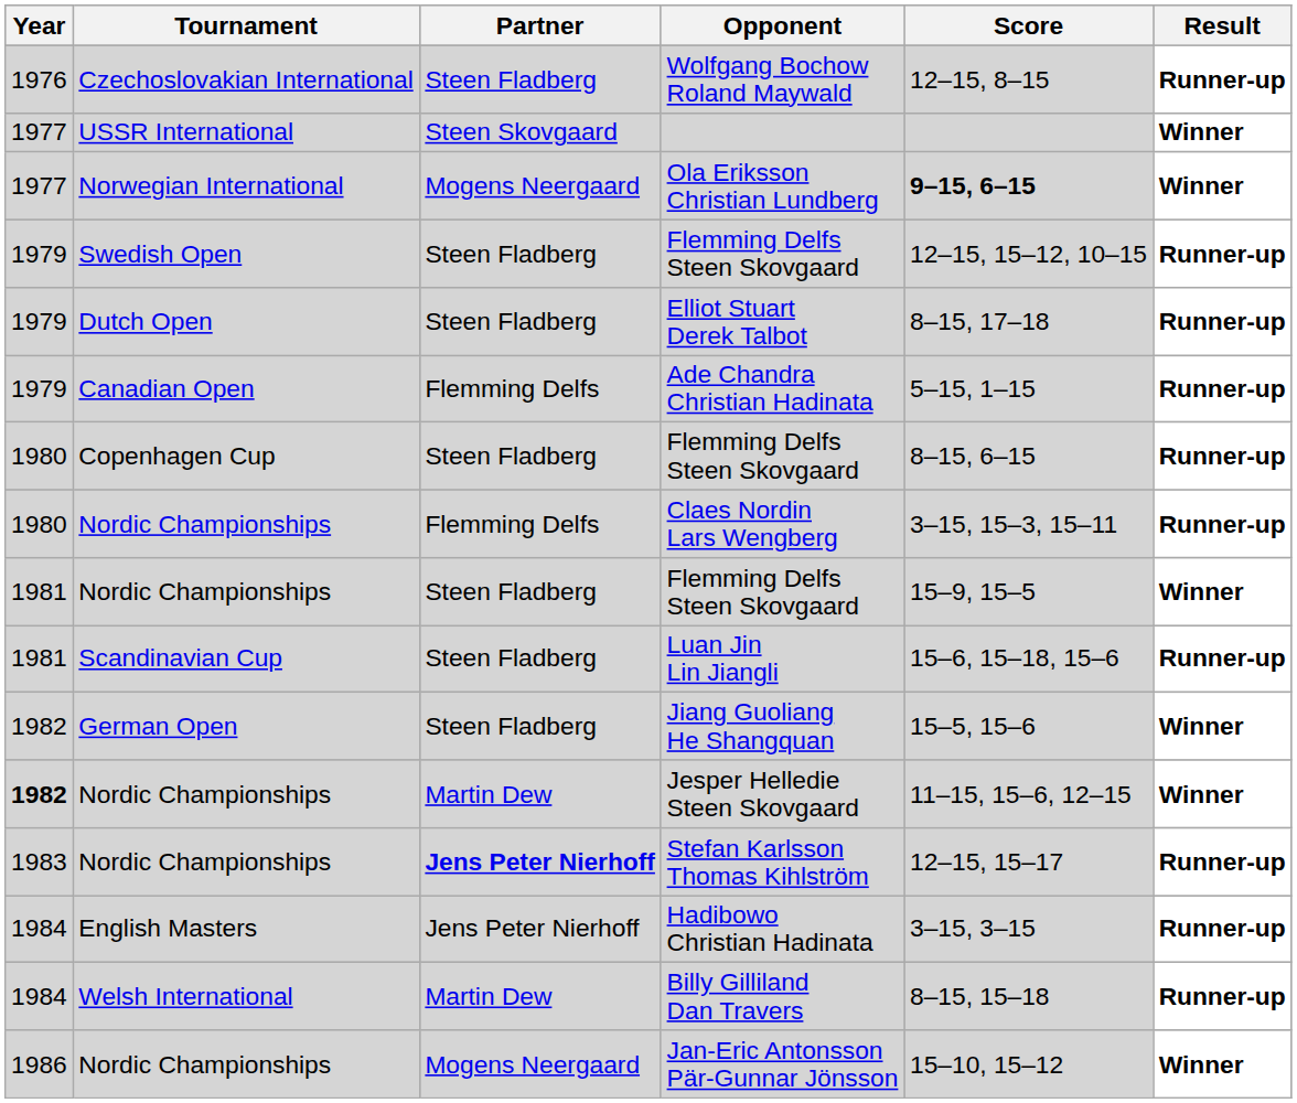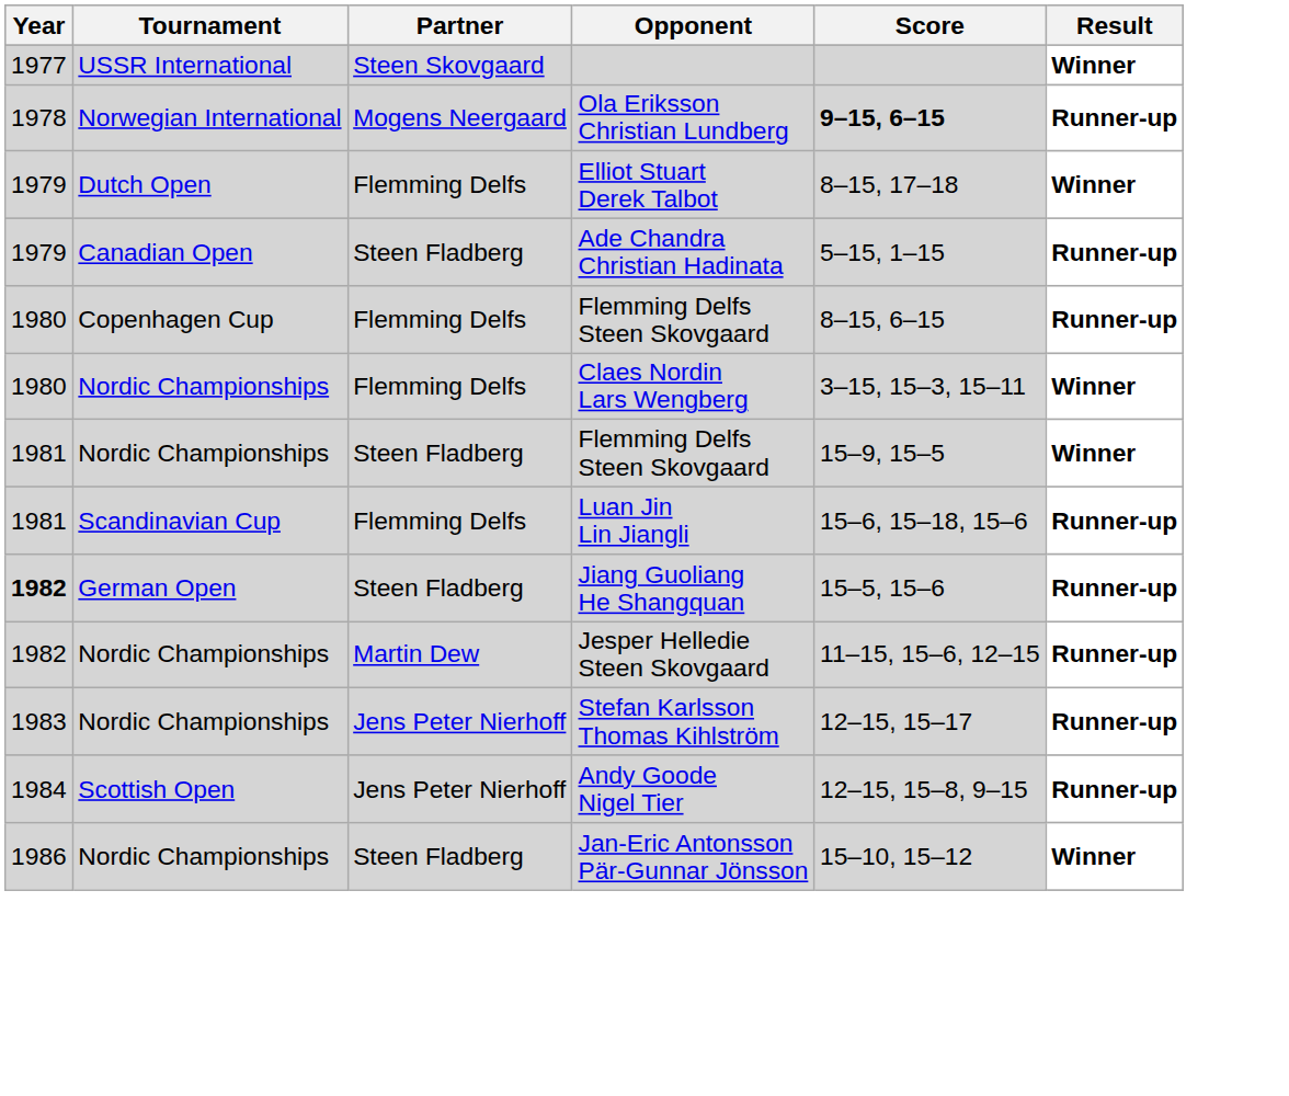 <table class="sortable wikitable" style="font-size: 90%;">
 <tr>
 <th>Year</th>
 <th>Tournament</th>
 <th>Partner</th>
 <th>Opponent</th>
 <th>Score</th>
 <th>Result</th>
 </tr>
 <tr style="background:#D5D5D5">
-<td align="center">1976</td>
-<td><a href='#'>Czechoslovakian International</a></td>
-<td> <a href='#'>Steen Fladberg</a></td>
-<td> <a href='#'>Wolfgang Bochow</a><br> <a href='#'>Roland Maywald</a></td>
-<td>12–15, 8–15</td>
-<td style="text-align:left; background:white"> <strong>Runner-up</strong></td>
-</tr>
-<tr style="background:#D5D5D5">
 <td align="center">1977</td>
 <td><a href='#'>USSR International</a></td>
 <td> <a href='#'>Steen Skovgaard</a></td>
 <td> <br></td>
 <td></td>
 <td style="text-align:left; background:white"> <strong>Winner</strong></td>
 </tr>
 <tr style="background:#D5D5D5">
-<td align="center">1977</td>
+<td align="center">1978</td>
 <td><a href='#'>Norwegian International</a></td>
 <td> <a href='#'>Mogens Neergaard</a></td>
 <td> <a href='#'>Ola Eriksson</a><br> <a href='#'>Christian Lundberg</a></td>
 <td><strong>9–15, 6–15</strong></td>
-<td style="text-align:left; background:white"> <strong>Winner</strong></td>
-</tr>
-<tr style="background:#D5D5D5">
-<td align="center">1979</td>
-<td><a href='#'>Swedish Open</a></td>
-<td> Steen Fladberg</td>
-<td> <a href='#'>Flemming Delfs</a><br> Steen Skovgaard</td>
-<td>12–15, 15–12, 10–15</td>
 <td style="text-align:left; background:white"> <strong>Runner-up</strong></td>
 </tr>
 <tr style="background:#D5D5D5">
 <td align="center">1979</td>
 <td><a href='#'>Dutch Open</a></td>
-<td> Steen Fladberg</td>
+<td> Flemming Delfs</td>
 <td> <a href='#'>Elliot Stuart</a><br> <a href='#'>Derek Talbot</a></td>
 <td>8–15, 17–18</td>
-<td style="text-align:left; background:white"> <strong>Runner-up</strong></td>
+<td style="text-align:left; background:white"> <strong>Winner</strong></td>
 </tr>
 <tr style="background:#D5D5D5">
 <td align="center">1979</td>
 <td><a href='#'>Canadian Open</a></td>
-<td> Flemming Delfs</td>
+<td> Steen Fladberg</td>
 <td> <a href='#'>Ade Chandra</a><br> <a href='#'>Christian Hadinata</a></td>
 <td>5–15, 1–15</td>
 <td style="text-align:left; background:white"> <strong>Runner-up</strong></td>
 </tr>
 <tr style="background:#D5D5D5">
 <td align="center">1980</td>
 <td>Copenhagen Cup</td>
-<td> Steen Fladberg</td>
+<td> Flemming Delfs</td>
 <td> Flemming Delfs<br> Steen Skovgaard</td>
 <td>8–15, 6–15</td>
 <td style="text-align:left; background:white"> <strong>Runner-up</strong></td>
 </tr>
 <tr style="background:#D5D5D5">
 <td align="center">1980</td>
 <td><a href='#'>Nordic Championships</a></td>
 <td> Flemming Delfs</td>
 <td> <a href='#'>Claes Nordin</a><br> <a href='#'>Lars Wengberg</a></td>
 <td>3–15, 15–3, 15–11</td>
-<td style="text-align:left; background:white"> <strong>Runner-up</strong></td>
+<td style="text-align:left; background:white"> <strong>Winner</strong></td>
 </tr>
 <tr style="background:#D5D5D5">
 <td align="center">1981</td>
 <td>Nordic Championships</td>
 <td> Steen Fladberg</td>
 <td> Flemming Delfs<br> Steen Skovgaard</td>
 <td>15–9, 15–5</td>
 <td style="text-align:left; background:white"> <strong>Winner</strong></td>
 </tr>
 <tr style="background:#D5D5D5">
 <td align="center">1981</td>
 <td><a href='#'>Scandinavian Cup</a></td>
-<td> Steen Fladberg</td>
+<td> Flemming Delfs</td>
 <td> <a href='#'>Luan Jin</a><br> <a href='#'>Lin Jiangli</a></td>
 <td>15–6, 15–18, 15–6</td>
 <td style="text-align:left; background: white"> <strong>Runner-up</strong></td>
 </tr>
 <tr style="background:#D5D5D5">
-<td align="center">1982</td>
+<td align="center"><strong>1982</strong></td>
 <td><a href='#'>German Open</a></td>
 <td> Steen Fladberg</td>
 <td> <a href='#'>Jiang Guoliang</a><br> <a href='#'>He Shangquan</a></td>
 <td>15–5, 15–6</td>
-<td style="text-align:left; background:white"> <strong>Winner</strong></td>
+<td style="text-align:left; background:white"> <strong>Runner-up</strong></td>
 </tr>
 <tr style="background:#D5D5D5">
-<td align="center"><strong>1982</strong></td>
+<td align="center">1982</td>
 <td>Nordic Championships</td>
 <td> <a href='#'>Martin Dew</a></td>
 <td> Jesper Helledie<br> Steen Skovgaard</td>
 <td>11–15, 15–6, 12–15</td>
-<td style="text-align:left; background:white"> <strong>Winner</strong></td>
+<td style="text-align:left; background:white"> <strong>Runner-up</strong></td>
 </tr>
 <tr style="background:#D5D5D5">
 <td align="center">1983</td>
 <td>Nordic Championships</td>
-<td><strong> <a href='#'>Jens Peter Nierhoff</a></strong></td>
+<td> <a href='#'>Jens Peter Nierhoff</a></td>
 <td> <a href='#'>Stefan Karlsson</a><br> <a href='#'>Thomas Kihlström</a></td>
 <td>12–15, 15–17</td>
 <td style="text-align:left; background:white"> <strong>Runner-up</strong></td>
 </tr>
 <tr style="background:#D5D5D5">
 <td align="center">1984</td>
-<td>English Masters</td>
+<td><a href='#'>Scottish Open</a></td>
 <td> Jens Peter Nierhoff</td>
-<td> <a href='#'>Hadibowo</a><br> Christian Hadinata</td>
-<td>3–15, 3–15</td>
-<td style="text-align:left; background:white"> <strong>Runner-up</strong></td>
-</tr>
-<tr style="background:#D5D5D5">
-<td align="center">1984</td>
-<td><a href='#'>Welsh International</a></td>
-<td> <a href='#'>Martin Dew</a></td>
-<td> <a href='#'>Billy Gilliland</a><br> <a href='#'>Dan Travers</a></td>
-<td>8–15, 15–18</td>
+<td> <a href='#'>Andy Goode</a><br> <a href='#'>Nigel Tier</a></td>
+<td>12–15, 15–8, 9–15</td>
 <td style="text-align:left; background:white"> <strong>Runner-up</strong></td>
 </tr>
 <tr style="background:#D5D5D5">
 <td align="center">1986</td>
 <td>Nordic Championships</td>
-<td> <a href='#'>Mogens Neergaard</a></td>
+<td> Steen Fladberg</td>
 <td> <a href='#'>Jan-Eric Antonsson</a><br> <a href='#'>Pär-Gunnar Jönsson</a></td>
 <td>15–10, 15–12</td>
 <td style="text-align:left; background:white"> <strong>Winner</strong></td>
 </tr>
 </table>
